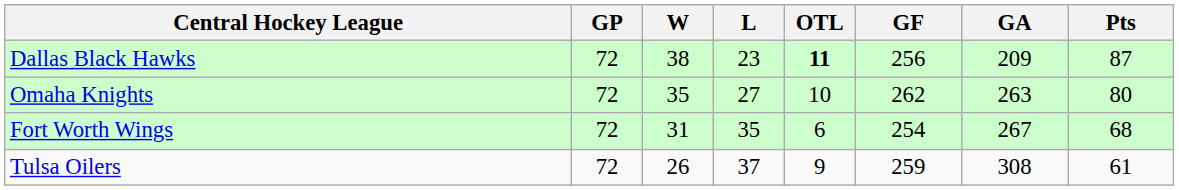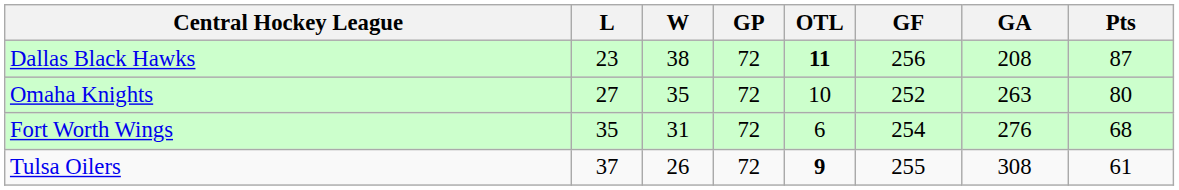 <table class="wikitable">
 <tr>
 <th width="40%" bgcolor="#e0e0e0">Central Hockey League</th>
+<th width="5%" bgcolor="#e0e0e0">L</th>
+<th width="5%" bgcolor="#e0e0e0">W</th>
 <th width="5%" bgcolor="#e0e0e0">GP</th>
-<th width="5%" bgcolor="#e0e0e0">W</th>
-<th width="5%" bgcolor="#e0e0e0">L</th>
 <th width="5%" bgcolor="#e0e0e0">OTL</th>
 <th width="7.5%" bgcolor="#e0e0e0">GF</th>
 <th width="7.5%" bgcolor="#e0e0e0">GA</th>
 <th width="7.5%" bgcolor="#e0e0e0">Pts</th>
 </tr>
 <tr align="center" bgcolor="#CCFFCC">
 <td align="left"><a href='#'>Dallas Black Hawks</a></td>
+<td>23</td>
+<td>38</td>
 <td>72</td>
-<td>38</td>
-<td>23</td>
 <td><strong>11</strong></td>
 <td>256</td>
-<td>209</td>
+<td>208</td>
 <td>87</td>
 </tr>
 <tr align="center" bgcolor="#CCFFCC">
 <td align="left"><a href='#'>Omaha Knights</a></td>
+<td>27</td>
+<td>35</td>
 <td>72</td>
-<td>35</td>
-<td>27</td>
 <td>10</td>
-<td>262</td>
+<td>252</td>
 <td>263</td>
 <td>80</td>
 </tr>
 <tr align="center" bgcolor="#CCFFCC">
 <td align="left"><a href='#'>Fort Worth Wings</a></td>
+<td>35</td>
+<td>31</td>
 <td>72</td>
-<td>31</td>
-<td>35</td>
 <td>6</td>
 <td>254</td>
-<td>267</td>
+<td>276</td>
 <td>68</td>
 </tr>
 <tr align="center">
 <td align="left"><a href='#'>Tulsa Oilers</a></td>
+<td>37</td>
+<td>26</td>
 <td>72</td>
-<td>26</td>
-<td>37</td>
-<td>9</td>
-<td>259</td>
+<td><strong>9</strong></td>
+<td>255</td>
 <td>308</td>
 <td>61</td>
 </tr>
 </table>
